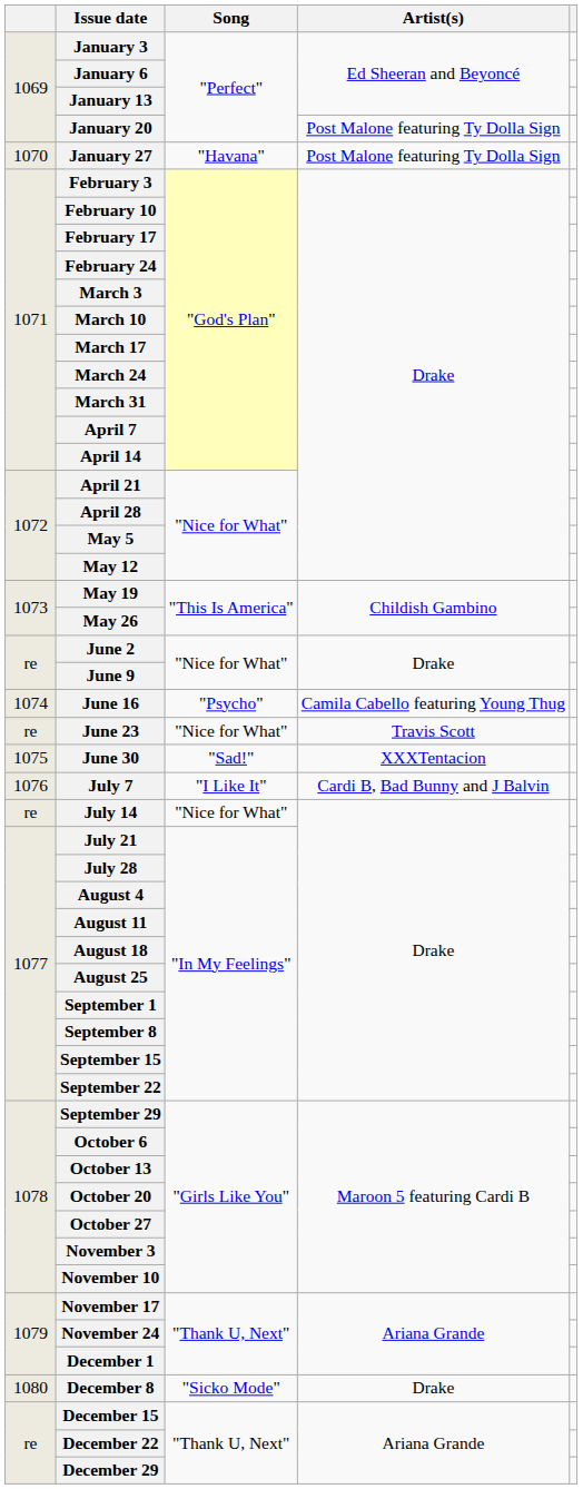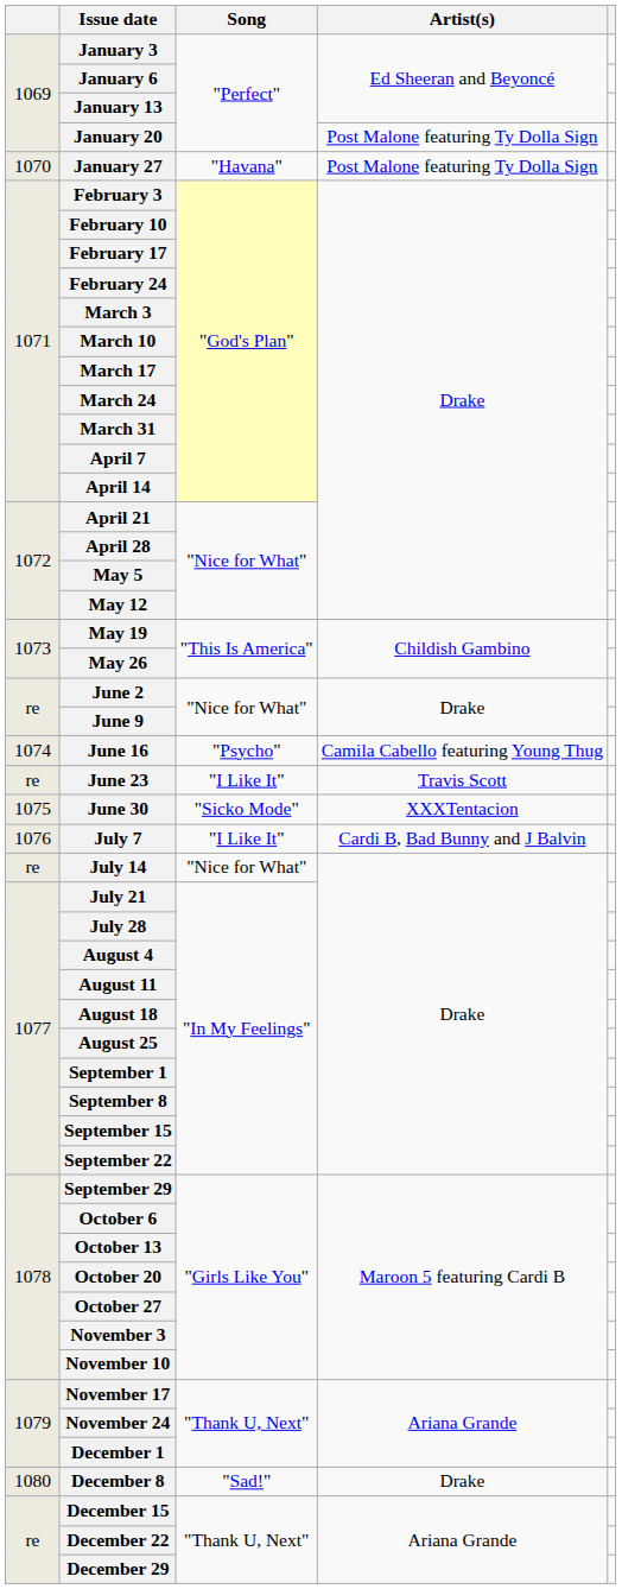 <table class="wikitable plainrowheaders" style="text-align: center">
 <tr>
 <th width=40></th>
 <th>Issue date</th>
 <th>Song</th>
 <th>Artist(s)</th>
 <th></th>
 </tr>
 <tr>
 <td bgcolor=#EDEAE0 align=center rowspan=4>1069</td>
 <th scope="row">January 3</th>
 <td rowspan="4">"<a href='#'>Perfect</a>"</td>
 <td rowspan="3"><a href='#'>Ed Sheeran</a> and <a href='#'>Beyoncé</a></td>
 <td></td>
 </tr>
 <tr>
 <th scope="row">January 6</th>
 <td></td>
 </tr>
 <tr>
 <th scope="row">January 13</th>
 <td></td>
 </tr>
 <tr>
 <th scope="row">January 20</th>
 <td><a href='#'>Post Malone</a> featuring <a href='#'>Ty Dolla Sign</a></td>
 <td></td>
 </tr>
 <tr>
 <td bgcolor=#EDEAE0 align=center>1070</td>
 <th scope="row">January 27</th>
 <td>"<a href='#'>Havana</a>"</td>
 <td><a href='#'>Post Malone</a> featuring <a href='#'>Ty Dolla Sign</a></td>
 <td></td>
 </tr>
 <tr>
 <td bgcolor=#EDEAE0 align=center rowspan=11>1071</td>
 <th scope="row">February 3</th>
 <td bgcolor=#FFFFBB rowspan="11">"<a href='#'>God's Plan</a>" </td>
 <td rowspan="15"><a href='#'>Drake</a></td>
 <td></td>
 </tr>
 <tr>
 <th scope="row">February 10</th>
 <td></td>
 </tr>
 <tr>
 <th scope="row">February 17</th>
 <td></td>
 </tr>
 <tr>
 <th scope="row">February 24</th>
 <td></td>
 </tr>
 <tr>
 <th scope="row">March 3</th>
 <td></td>
 </tr>
 <tr>
 <th scope="row">March 10</th>
 <td></td>
 </tr>
 <tr>
 <th scope="row">March 17</th>
 <td></td>
 </tr>
 <tr>
 <th scope="row">March 24</th>
 <td></td>
 </tr>
 <tr>
 <th scope="row">March 31</th>
 <td></td>
 </tr>
 <tr>
 <th scope="row">April 7</th>
 <td></td>
 </tr>
 <tr>
 <th scope="row">April 14</th>
 <td></td>
 </tr>
 <tr>
 <td bgcolor=#EDEAE0 align=center rowspan=4>1072</td>
 <th scope="row">April 21</th>
 <td rowspan="4">"<a href='#'>Nice for What</a>"</td>
 <td></td>
 </tr>
 <tr>
 <th scope="row">April 28</th>
 <td></td>
 </tr>
 <tr>
 <th scope="row">May 5</th>
 <td></td>
 </tr>
 <tr>
 <th scope="row">May 12</th>
 <td></td>
 </tr>
 <tr>
 <td bgcolor=#EDEAE0 align=center rowspan=2>1073</td>
 <th scope="row">May 19</th>
 <td rowspan="2">"<a href='#'>This Is America</a>"</td>
 <td rowspan="2"><a href='#'>Childish Gambino</a></td>
 <td></td>
 </tr>
 <tr>
 <th scope="row">May 26</th>
 <td></td>
 </tr>
 <tr>
 <td bgcolor=#EDEAE0 align=center rowspan=2>re</td>
 <th scope="row">June 2</th>
 <td rowspan=2>"Nice for What"</td>
 <td rowspan=2>Drake</td>
 <td></td>
 </tr>
 <tr>
 <th scope="row">June 9</th>
 <td></td>
 </tr>
 <tr>
 <td bgcolor=#EDEAE0 align=center>1074</td>
 <th scope="row">June 16</th>
 <td>"<a href='#'>Psycho</a>"</td>
 <td><a href='#'>Camila Cabello</a> featuring <a href='#'>Young Thug</a></td>
 <td></td>
 </tr>
 <tr>
 <td bgcolor=#EDEAE0 align=center>re</td>
 <th scope="row">June 23</th>
-<td>"Nice for What"</td>
+<td>"<a href='#'>I Like It</a>"</td>
 <td><a href='#'>Travis Scott</a> </td>
 <td></td>
 </tr>
 <tr>
 <td bgcolor=#EDEAE0 align=center>1075</td>
 <th scope="row">June 30</th>
-<td>"<a href='#'>Sad!</a>"</td>
+<td>"<a href='#'>Sicko Mode</a>"</td>
 <td><a href='#'>XXXTentacion</a></td>
 <td></td>
 </tr>
 <tr>
 <td bgcolor=#EDEAE0 align=center>1076</td>
 <th scope="row">July 7</th>
 <td>"<a href='#'>I Like It</a>"</td>
 <td><a href='#'>Cardi B</a>, <a href='#'>Bad Bunny</a> and <a href='#'>J Balvin</a></td>
 <td></td>
 </tr>
 <tr>
 <td bgcolor=#EDEAE0 align=center>re</td>
 <th scope="row">July 14</th>
 <td>"Nice for What"</td>
 <td rowspan=11>Drake</td>
 <td></td>
 </tr>
 <tr>
 <td bgcolor=#EDEAE0 align=center rowspan=10>1077</td>
 <th scope="row">July 21</th>
 <td rowspan=10>"<a href='#'>In My Feelings</a>"</td>
 <td></td>
 </tr>
 <tr>
 <th scope="row">July 28</th>
 <td></td>
 </tr>
 <tr>
 <th scope="row">August 4</th>
 <td></td>
 </tr>
 <tr>
 <th scope="row">August 11</th>
 <td></td>
 </tr>
 <tr>
 <th scope="row">August 18</th>
 <td></td>
 </tr>
 <tr>
 <th scope="row">August 25</th>
 <td></td>
 </tr>
 <tr>
 <th scope="row">September 1</th>
 <td></td>
 </tr>
 <tr>
 <th scope="row">September 8</th>
 <td></td>
 </tr>
 <tr>
 <th scope="row">September 15</th>
 <td></td>
 </tr>
 <tr>
 <th scope="row">September 22</th>
 <td></td>
 </tr>
 <tr>
 <td bgcolor=#EDEAE0 align=center rowspan=7>1078</td>
 <th scope="row">September 29</th>
 <td rowspan=7>"<a href='#'>Girls Like You</a>"</td>
 <td rowspan=7><a href='#'>Maroon 5</a> featuring Cardi B</td>
 <td></td>
 </tr>
 <tr>
 <th scope="row">October 6</th>
 <td></td>
 </tr>
 <tr>
 <th scope="row">October 13</th>
 <td></td>
 </tr>
 <tr>
 <th scope="row">October 20</th>
 <td></td>
 </tr>
 <tr>
 <th scope="row">October 27</th>
 <td></td>
 </tr>
 <tr>
 <th scope="row">November 3</th>
 <td></td>
 </tr>
 <tr>
 <th scope="row">November 10</th>
 <td></td>
 </tr>
 <tr>
 <td bgcolor=#EDEAE0 align=center rowspan=3>1079</td>
 <th scope="row">November 17</th>
 <td rowspan=3>"<a href='#'>Thank U, Next</a>"</td>
 <td rowspan=3><a href='#'>Ariana Grande</a></td>
 <td></td>
 </tr>
 <tr>
 <th scope="row">November 24</th>
 <td></td>
 </tr>
 <tr>
 <th scope="row">December 1</th>
 <td></td>
 </tr>
 <tr>
 <td bgcolor=#EDEAE0 align=center>1080</td>
 <th scope="row">December 8</th>
-<td>"<a href='#'>Sicko Mode</a>"</td>
+<td>"<a href='#'>Sad!</a>"</td>
 <td>Drake</td>
 <td></td>
 </tr>
 <tr>
 <td bgcolor=#EDEAE0 align=center rowspan=3>re</td>
 <th scope="row">December 15</th>
 <td rowspan=3>"Thank U, Next"</td>
 <td rowspan=3>Ariana Grande</td>
 <td></td>
 </tr>
 <tr>
 <th scope="row">December 22</th>
 <td></td>
 </tr>
 <tr>
 <th scope="row">December 29</th>
 <td></td>
 </tr>
 </table>
